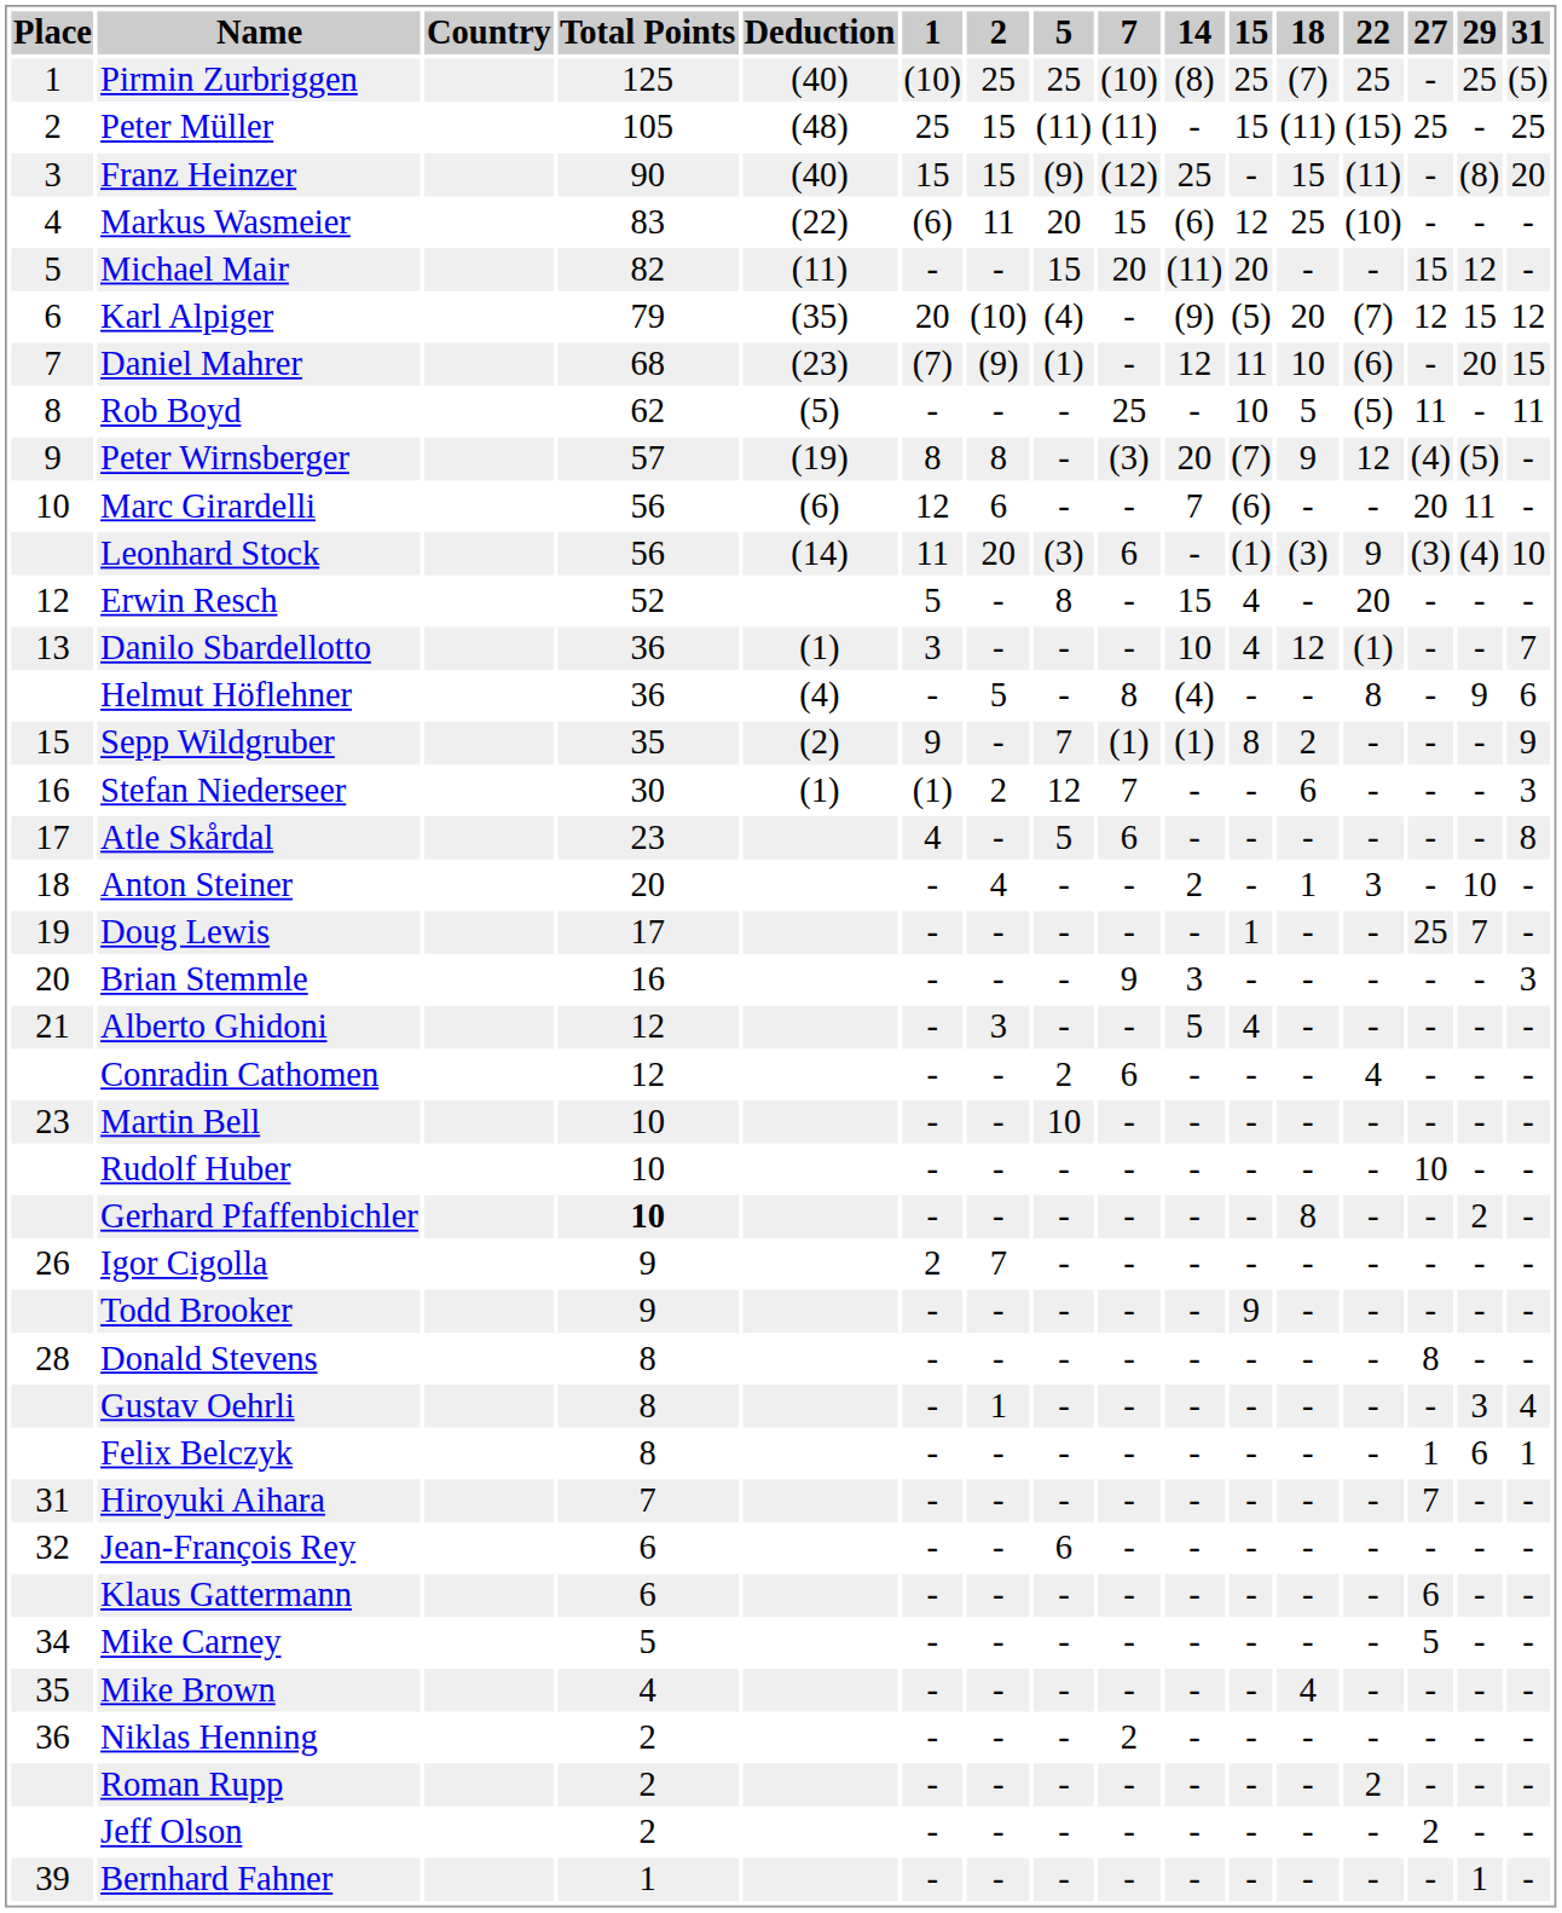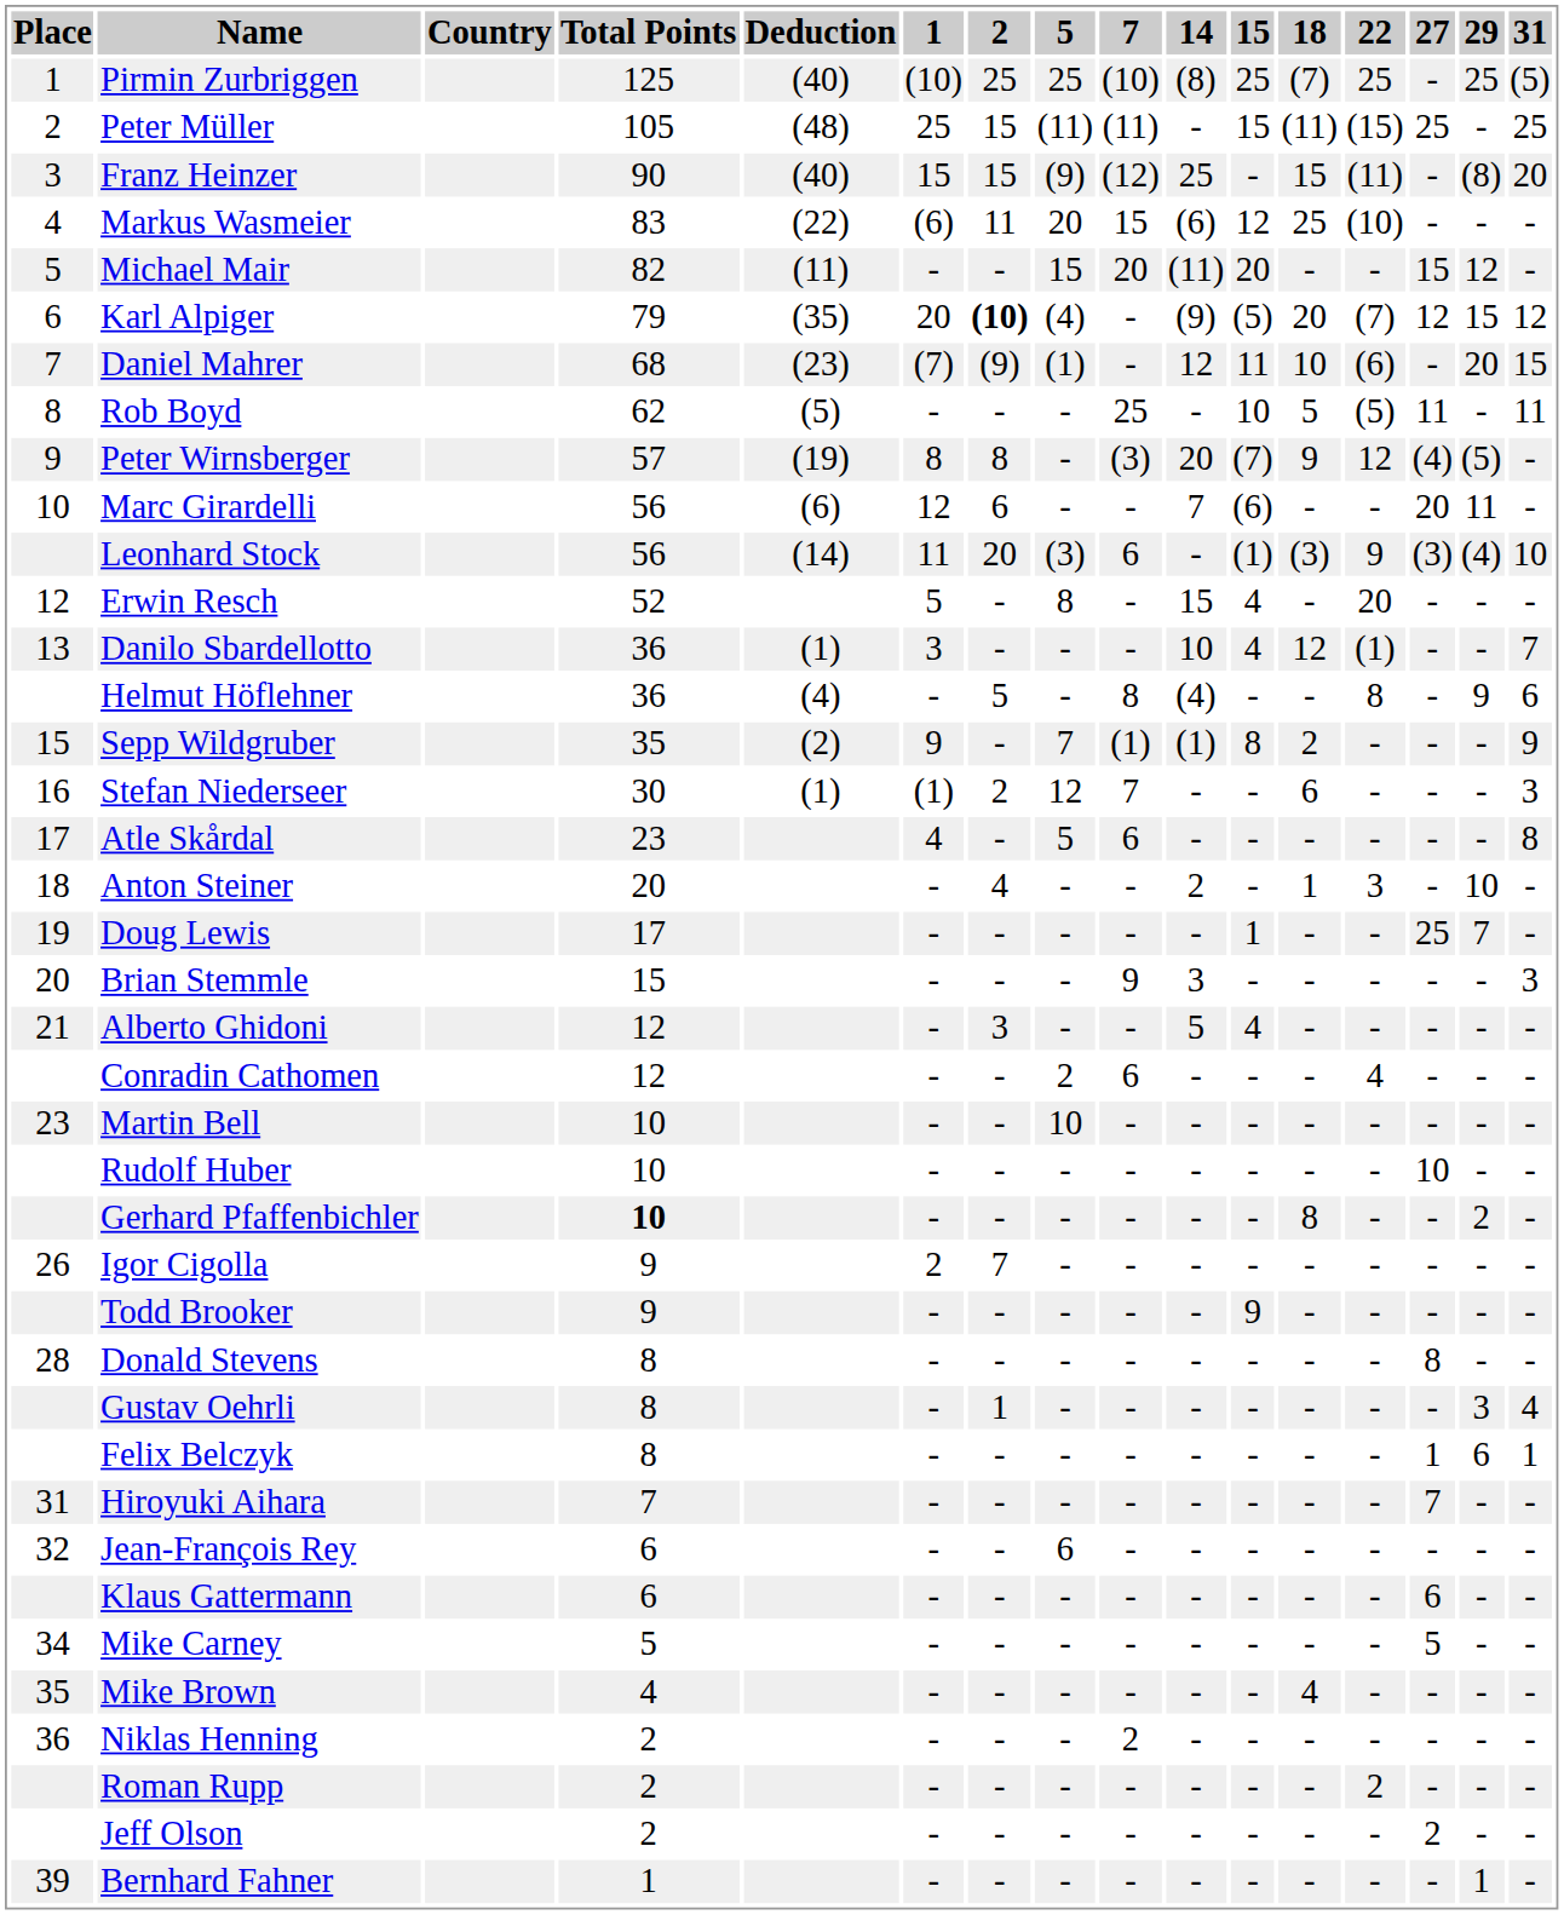 <table border="0" style="border: 1px solid #999; background-color:#FFFFFF; text-align:center">
 <tr align="center" bgcolor="#CCCCCC">
 <th>Place</th>
 <th>Name</th>
 <th>Country</th>
 <th>Total Points</th>
 <th>Deduction</th>
 <th>1</th>
 <th>2</th>
 <th>5</th>
 <th>7</th>
 <th>14</th>
 <th>15</th>
 <th>18</th>
 <th>22</th>
 <th>27</th>
 <th>29</th>
 <th>31</th>
 </tr>
 <tr bgcolor="#EFEFEF">
 <td>1</td>
 <td align="left"><a href='#'>Pirmin Zurbriggen</a></td>
 <td align="left"></td>
 <td>125</td>
 <td>(40)</td>
 <td>(10)</td>
 <td>25</td>
 <td>25</td>
 <td>(10)</td>
 <td>(8)</td>
 <td>25</td>
 <td>(7)</td>
 <td>25</td>
 <td>-</td>
 <td>25</td>
 <td>(5)</td>
 </tr>
 <tr>
 <td>2</td>
 <td align="left"><a href='#'>Peter Müller</a></td>
 <td align="left"></td>
 <td>105</td>
 <td>(48)</td>
 <td>25</td>
 <td>15</td>
 <td>(11)</td>
 <td>(11)</td>
 <td>-</td>
 <td>15</td>
 <td>(11)</td>
 <td>(15)</td>
 <td>25</td>
 <td>-</td>
 <td>25</td>
 </tr>
 <tr bgcolor="#EFEFEF">
 <td>3</td>
 <td align="left"><a href='#'>Franz Heinzer</a></td>
 <td align="left"></td>
 <td>90</td>
 <td>(40)</td>
 <td>15</td>
 <td>15</td>
 <td>(9)</td>
 <td>(12)</td>
 <td>25</td>
 <td>-</td>
 <td>15</td>
 <td>(11)</td>
 <td>-</td>
 <td>(8)</td>
 <td>20</td>
 </tr>
 <tr>
 <td>4</td>
 <td align="left"><a href='#'>Markus Wasmeier</a></td>
 <td align="left"></td>
 <td>83</td>
 <td>(22)</td>
 <td>(6)</td>
 <td>11</td>
 <td>20</td>
 <td>15</td>
 <td>(6)</td>
 <td>12</td>
 <td>25</td>
 <td>(10)</td>
 <td>-</td>
 <td>-</td>
 <td>-</td>
 </tr>
 <tr bgcolor="#EFEFEF">
 <td>5</td>
 <td align="left"><a href='#'>Michael Mair</a></td>
 <td align="left"></td>
 <td>82</td>
 <td>(11)</td>
 <td>-</td>
 <td>-</td>
 <td>15</td>
 <td>20</td>
 <td>(11)</td>
 <td>20</td>
 <td>-</td>
 <td>-</td>
 <td>15</td>
 <td>12</td>
 <td>-</td>
 </tr>
 <tr>
 <td>6</td>
 <td align="left"><a href='#'>Karl Alpiger</a></td>
 <td align="left"></td>
 <td>79</td>
 <td>(35)</td>
 <td>20</td>
-<td>(10)</td>
+<td><strong>(10)</strong></td>
 <td>(4)</td>
 <td>-</td>
 <td>(9)</td>
 <td>(5)</td>
 <td>20</td>
 <td>(7)</td>
 <td>12</td>
 <td>15</td>
 <td>12</td>
 </tr>
 <tr bgcolor="#EFEFEF">
 <td>7</td>
 <td align="left"><a href='#'>Daniel Mahrer</a></td>
 <td align="left"></td>
 <td>68</td>
 <td>(23)</td>
 <td>(7)</td>
 <td>(9)</td>
 <td>(1)</td>
 <td>-</td>
 <td>12</td>
 <td>11</td>
 <td>10</td>
 <td>(6)</td>
 <td>-</td>
 <td>20</td>
 <td>15</td>
 </tr>
 <tr>
 <td>8</td>
 <td align="left"><a href='#'>Rob Boyd</a></td>
 <td align="left"></td>
 <td>62</td>
 <td>(5)</td>
 <td>-</td>
 <td>-</td>
 <td>-</td>
 <td>25</td>
 <td>-</td>
 <td>10</td>
 <td>5</td>
 <td>(5)</td>
 <td>11</td>
 <td>-</td>
 <td>11</td>
 </tr>
 <tr bgcolor="#EFEFEF">
 <td>9</td>
 <td align="left"><a href='#'>Peter Wirnsberger</a></td>
 <td align="left"></td>
 <td>57</td>
 <td>(19)</td>
 <td>8</td>
 <td>8</td>
 <td>-</td>
 <td>(3)</td>
 <td>20</td>
 <td>(7)</td>
 <td>9</td>
 <td>12</td>
 <td>(4)</td>
 <td>(5)</td>
 <td>-</td>
 </tr>
 <tr>
 <td>10</td>
 <td align="left"><a href='#'>Marc Girardelli</a></td>
 <td align="left"></td>
 <td>56</td>
 <td>(6)</td>
 <td>12</td>
 <td>6</td>
 <td>-</td>
 <td>-</td>
 <td>7</td>
 <td>(6)</td>
 <td>-</td>
 <td>-</td>
 <td>20</td>
 <td>11</td>
 <td>-</td>
 </tr>
 <tr bgcolor="#EFEFEF">
 <td></td>
 <td align="left"><a href='#'>Leonhard Stock</a></td>
 <td align="left"></td>
 <td>56</td>
 <td>(14)</td>
 <td>11</td>
 <td>20</td>
 <td>(3)</td>
 <td>6</td>
 <td>-</td>
 <td>(1)</td>
 <td>(3)</td>
 <td>9</td>
 <td>(3)</td>
 <td>(4)</td>
 <td>10</td>
 </tr>
 <tr>
 <td>12</td>
 <td align="left"><a href='#'>Erwin Resch</a></td>
 <td align="left"></td>
 <td>52</td>
 <td></td>
 <td>5</td>
 <td>-</td>
 <td>8</td>
 <td>-</td>
 <td>15</td>
 <td>4</td>
 <td>-</td>
 <td>20</td>
 <td>-</td>
 <td>-</td>
 <td>-</td>
 </tr>
 <tr bgcolor="#EFEFEF">
 <td>13</td>
 <td align="left"><a href='#'>Danilo Sbardellotto</a></td>
 <td align="left"></td>
 <td>36</td>
 <td>(1)</td>
 <td>3</td>
 <td>-</td>
 <td>-</td>
 <td>-</td>
 <td>10</td>
 <td>4</td>
 <td>12</td>
 <td>(1)</td>
 <td>-</td>
 <td>-</td>
 <td>7</td>
 </tr>
 <tr>
 <td></td>
 <td align="left"><a href='#'>Helmut Höflehner</a></td>
 <td align="left"></td>
 <td>36</td>
 <td>(4)</td>
 <td>-</td>
 <td>5</td>
 <td>-</td>
 <td>8</td>
 <td>(4)</td>
 <td>-</td>
 <td>-</td>
 <td>8</td>
 <td>-</td>
 <td>9</td>
 <td>6</td>
 </tr>
 <tr bgcolor="#EFEFEF">
 <td>15</td>
 <td align="left"><a href='#'>Sepp Wildgruber</a></td>
 <td align="left"></td>
 <td>35</td>
 <td>(2)</td>
 <td>9</td>
 <td>-</td>
 <td>7</td>
 <td>(1)</td>
 <td>(1)</td>
 <td>8</td>
 <td>2</td>
 <td>-</td>
 <td>-</td>
 <td>-</td>
 <td>9</td>
 </tr>
 <tr>
 <td>16</td>
 <td align="left"><a href='#'>Stefan Niederseer</a></td>
 <td align="left"></td>
 <td>30</td>
 <td>(1)</td>
 <td>(1)</td>
 <td>2</td>
 <td>12</td>
 <td>7</td>
 <td>-</td>
 <td>-</td>
 <td>6</td>
 <td>-</td>
 <td>-</td>
 <td>-</td>
 <td>3</td>
 </tr>
 <tr bgcolor="#EFEFEF">
 <td>17</td>
 <td align="left"><a href='#'>Atle Skårdal</a></td>
 <td align="left"></td>
 <td>23</td>
 <td></td>
 <td>4</td>
 <td>-</td>
 <td>5</td>
 <td>6</td>
 <td>-</td>
 <td>-</td>
 <td>-</td>
 <td>-</td>
 <td>-</td>
 <td>-</td>
 <td>8</td>
 </tr>
 <tr>
 <td>18</td>
 <td align="left"><a href='#'>Anton Steiner</a></td>
 <td align="left"></td>
 <td>20</td>
 <td></td>
 <td>-</td>
 <td>4</td>
 <td>-</td>
 <td>-</td>
 <td>2</td>
 <td>-</td>
 <td>1</td>
 <td>3</td>
 <td>-</td>
 <td>10</td>
 <td>-</td>
 </tr>
 <tr bgcolor="#EFEFEF">
 <td>19</td>
 <td align="left"><a href='#'>Doug Lewis</a></td>
 <td align="left"></td>
 <td>17</td>
 <td></td>
 <td>-</td>
 <td>-</td>
 <td>-</td>
 <td>-</td>
 <td>-</td>
 <td>1</td>
 <td>-</td>
 <td>-</td>
 <td>25</td>
 <td>7</td>
 <td>-</td>
 </tr>
 <tr>
 <td>20</td>
 <td align="left"><a href='#'>Brian Stemmle</a></td>
 <td align="left"></td>
-<td>16</td>
+<td>15</td>
 <td></td>
 <td>-</td>
 <td>-</td>
 <td>-</td>
 <td>9</td>
 <td>3</td>
 <td>-</td>
 <td>-</td>
 <td>-</td>
 <td>-</td>
 <td>-</td>
 <td>3</td>
 </tr>
 <tr bgcolor="#EFEFEF">
 <td>21</td>
 <td align="left"><a href='#'>Alberto Ghidoni</a></td>
 <td align="left"></td>
 <td>12</td>
 <td></td>
 <td>-</td>
 <td>3</td>
 <td>-</td>
 <td>-</td>
 <td>5</td>
 <td>4</td>
 <td>-</td>
 <td>-</td>
 <td>-</td>
 <td>-</td>
 <td>-</td>
 </tr>
 <tr>
 <td></td>
 <td align="left"><a href='#'>Conradin Cathomen</a></td>
 <td align="left"></td>
 <td>12</td>
 <td></td>
 <td>-</td>
 <td>-</td>
 <td>2</td>
 <td>6</td>
 <td>-</td>
 <td>-</td>
 <td>-</td>
 <td>4</td>
 <td>-</td>
 <td>-</td>
 <td>-</td>
 </tr>
 <tr bgcolor="#EFEFEF">
 <td>23</td>
 <td align="left"><a href='#'>Martin Bell</a></td>
 <td align="left"></td>
 <td>10</td>
 <td></td>
 <td>-</td>
 <td>-</td>
 <td>10</td>
 <td>-</td>
 <td>-</td>
 <td>-</td>
 <td>-</td>
 <td>-</td>
 <td>-</td>
 <td>-</td>
 <td>-</td>
 </tr>
 <tr>
 <td></td>
 <td align="left"><a href='#'>Rudolf Huber</a></td>
 <td align="left"></td>
 <td>10</td>
 <td></td>
 <td>-</td>
 <td>-</td>
 <td>-</td>
 <td>-</td>
 <td>-</td>
 <td>-</td>
 <td>-</td>
 <td>-</td>
 <td>10</td>
 <td>-</td>
 <td>-</td>
 </tr>
 <tr bgcolor="#EFEFEF">
 <td></td>
 <td align="left"><a href='#'>Gerhard Pfaffenbichler</a></td>
 <td align="left"></td>
 <td><strong>10</strong></td>
 <td></td>
 <td>-</td>
 <td>-</td>
 <td>-</td>
 <td>-</td>
 <td>-</td>
 <td>-</td>
 <td>8</td>
 <td>-</td>
 <td>-</td>
 <td>2</td>
 <td>-</td>
 </tr>
 <tr>
 <td>26</td>
 <td align="left"><a href='#'>Igor Cigolla</a></td>
 <td align="left"></td>
 <td>9</td>
 <td></td>
 <td>2</td>
 <td>7</td>
 <td>-</td>
 <td>-</td>
 <td>-</td>
 <td>-</td>
 <td>-</td>
 <td>-</td>
 <td>-</td>
 <td>-</td>
 <td>-</td>
 </tr>
 <tr bgcolor="#EFEFEF">
 <td></td>
 <td align="left"><a href='#'>Todd Brooker</a></td>
 <td align="left"></td>
 <td>9</td>
 <td></td>
 <td>-</td>
 <td>-</td>
 <td>-</td>
 <td>-</td>
 <td>-</td>
 <td>9</td>
 <td>-</td>
 <td>-</td>
 <td>-</td>
 <td>-</td>
 <td>-</td>
 </tr>
 <tr>
 <td>28</td>
 <td align="left"><a href='#'>Donald Stevens</a></td>
 <td align="left"></td>
 <td>8</td>
 <td></td>
 <td>-</td>
 <td>-</td>
 <td>-</td>
 <td>-</td>
 <td>-</td>
 <td>-</td>
 <td>-</td>
 <td>-</td>
 <td>8</td>
 <td>-</td>
 <td>-</td>
 </tr>
 <tr bgcolor="#EFEFEF">
 <td></td>
 <td align="left"><a href='#'>Gustav Oehrli</a></td>
 <td align="left"></td>
 <td>8</td>
 <td></td>
 <td>-</td>
 <td>1</td>
 <td>-</td>
 <td>-</td>
 <td>-</td>
 <td>-</td>
 <td>-</td>
 <td>-</td>
 <td>-</td>
 <td>3</td>
 <td>4</td>
 </tr>
 <tr>
 <td></td>
 <td align="left"><a href='#'>Felix Belczyk</a></td>
 <td align="left"></td>
 <td>8</td>
 <td></td>
 <td>-</td>
 <td>-</td>
 <td>-</td>
 <td>-</td>
 <td>-</td>
 <td>-</td>
 <td>-</td>
 <td>-</td>
 <td>1</td>
 <td>6</td>
 <td>1</td>
 </tr>
 <tr bgcolor="#EFEFEF">
 <td>31</td>
 <td align="left"><a href='#'>Hiroyuki Aihara</a></td>
 <td align="left"></td>
 <td>7</td>
 <td></td>
 <td>-</td>
 <td>-</td>
 <td>-</td>
 <td>-</td>
 <td>-</td>
 <td>-</td>
 <td>-</td>
 <td>-</td>
 <td>7</td>
 <td>-</td>
 <td>-</td>
 </tr>
 <tr>
 <td>32</td>
 <td align="left"><a href='#'>Jean-François Rey</a></td>
 <td align="left"></td>
 <td>6</td>
 <td></td>
 <td>-</td>
 <td>-</td>
 <td>6</td>
 <td>-</td>
 <td>-</td>
 <td>-</td>
 <td>-</td>
 <td>-</td>
 <td>-</td>
 <td>-</td>
 <td>-</td>
 </tr>
 <tr bgcolor="#EFEFEF">
 <td></td>
 <td align="left"><a href='#'>Klaus Gattermann</a></td>
 <td align="left"></td>
 <td>6</td>
 <td></td>
 <td>-</td>
 <td>-</td>
 <td>-</td>
 <td>-</td>
 <td>-</td>
 <td>-</td>
 <td>-</td>
 <td>-</td>
 <td>6</td>
 <td>-</td>
 <td>-</td>
 </tr>
 <tr>
 <td>34</td>
 <td align="left"><a href='#'>Mike Carney</a></td>
 <td align="left"></td>
 <td>5</td>
 <td></td>
 <td>-</td>
 <td>-</td>
 <td>-</td>
 <td>-</td>
 <td>-</td>
 <td>-</td>
 <td>-</td>
 <td>-</td>
 <td>5</td>
 <td>-</td>
 <td>-</td>
 </tr>
 <tr bgcolor="#EFEFEF">
 <td>35</td>
 <td align="left"><a href='#'>Mike Brown</a></td>
 <td align="left"></td>
 <td>4</td>
 <td></td>
 <td>-</td>
 <td>-</td>
 <td>-</td>
 <td>-</td>
 <td>-</td>
 <td>-</td>
 <td>4</td>
 <td>-</td>
 <td>-</td>
 <td>-</td>
 <td>-</td>
 </tr>
 <tr>
 <td>36</td>
 <td align="left"><a href='#'>Niklas Henning</a></td>
 <td align="left"></td>
 <td>2</td>
 <td></td>
 <td>-</td>
 <td>-</td>
 <td>-</td>
 <td>2</td>
 <td>-</td>
 <td>-</td>
 <td>-</td>
 <td>-</td>
 <td>-</td>
 <td>-</td>
 <td>-</td>
 </tr>
 <tr bgcolor="#EFEFEF">
 <td></td>
 <td align="left"><a href='#'>Roman Rupp</a></td>
 <td align="left"></td>
 <td>2</td>
 <td></td>
 <td>-</td>
 <td>-</td>
 <td>-</td>
 <td>-</td>
 <td>-</td>
 <td>-</td>
 <td>-</td>
 <td>2</td>
 <td>-</td>
 <td>-</td>
 <td>-</td>
 </tr>
 <tr>
 <td></td>
 <td align="left"><a href='#'>Jeff Olson</a></td>
 <td align="left"></td>
 <td>2</td>
 <td></td>
 <td>-</td>
 <td>-</td>
 <td>-</td>
 <td>-</td>
 <td>-</td>
 <td>-</td>
 <td>-</td>
 <td>-</td>
 <td>2</td>
 <td>-</td>
 <td>-</td>
 </tr>
 <tr bgcolor="#EFEFEF">
 <td>39</td>
 <td align="left"><a href='#'>Bernhard Fahner</a></td>
 <td align="left"></td>
 <td>1</td>
 <td></td>
 <td>-</td>
 <td>-</td>
 <td>-</td>
 <td>-</td>
 <td>-</td>
 <td>-</td>
 <td>-</td>
 <td>-</td>
 <td>-</td>
 <td>1</td>
 <td>-</td>
 </tr>
 </table>
